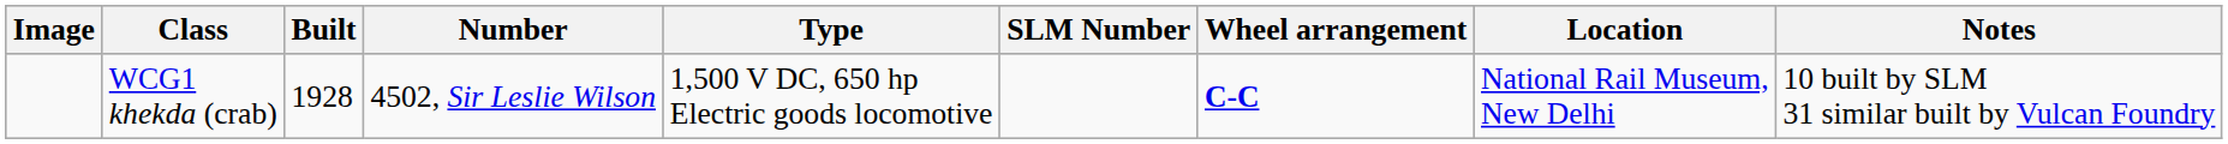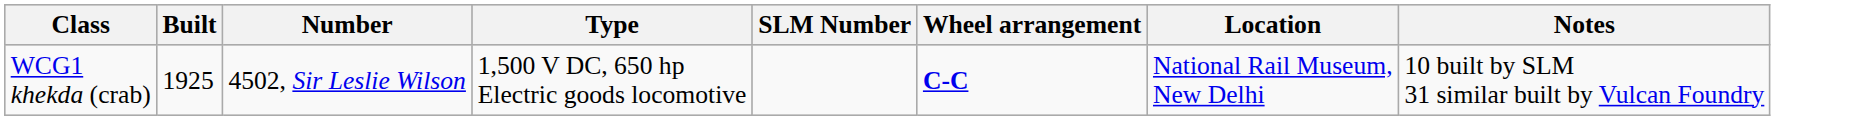 <table class="wikitable">
 <tr>
-<th>Image</th>
 <th>Class</th>
 <th>Built</th>
 <th>Number</th>
 <th>Type</th>
 <th>SLM Number</th>
 <th>Wheel arrangement</th>
 <th>Location</th>
 <th>Notes</th>
 </tr>
 <tr>
-<td></td>
 <td><a href='#'>WCG1</a> <br><em>khekda</em> (crab)</td>
-<td>1928</td>
+<td>1925</td>
 <td>4502, <a href='#'><em>Sir Leslie Wilson</em></a></td>
 <td>1,500 V DC, 650 hp<br>Electric goods locomotive</td>
 <td></td>
 <td><strong><a href='#'>C-C</a></strong></td>
 <td><a href='#'>National Rail Museum, <br>New Delhi</a></td>
 <td>10 built by SLM <br>31 similar built by <a href='#'>Vulcan Foundry</a></td>
 </tr>
 </table>
